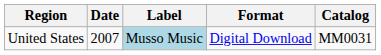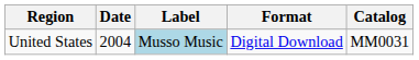 <table class="wikitable">
 <tr>
 <th>Region</th>
 <th>Date</th>
 <th>Label</th>
 <th>Format</th>
 <th>Catalog</th>
 </tr>
 <tr>
 <td>United States</td>
-<td>2007</td>
+<td>2004</td>
 <td style="background: lightblue;">Musso Music</td>
 <td><a href='#'>Digital Download</a></td>
 <td>MM0031</td>
 </tr>
 </table>
